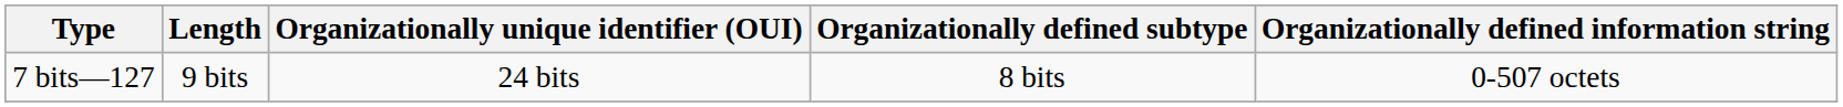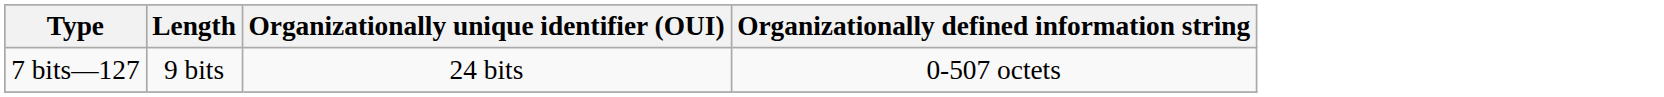 <table class="wikitable" style="text-align: center;">
 <tr>
 <th>Type</th>
 <th>Length</th>
 <th>Organizationally unique identifier (OUI)</th>
-<th>Organizationally defined subtype</th>
 <th>Organizationally defined information string</th>
 </tr>
 <tr>
 <td>7 bits—127</td>
 <td>9 bits</td>
 <td>24 bits</td>
-<td>8 bits</td>
 <td>0-507 octets</td>
 </tr>
 </table>
